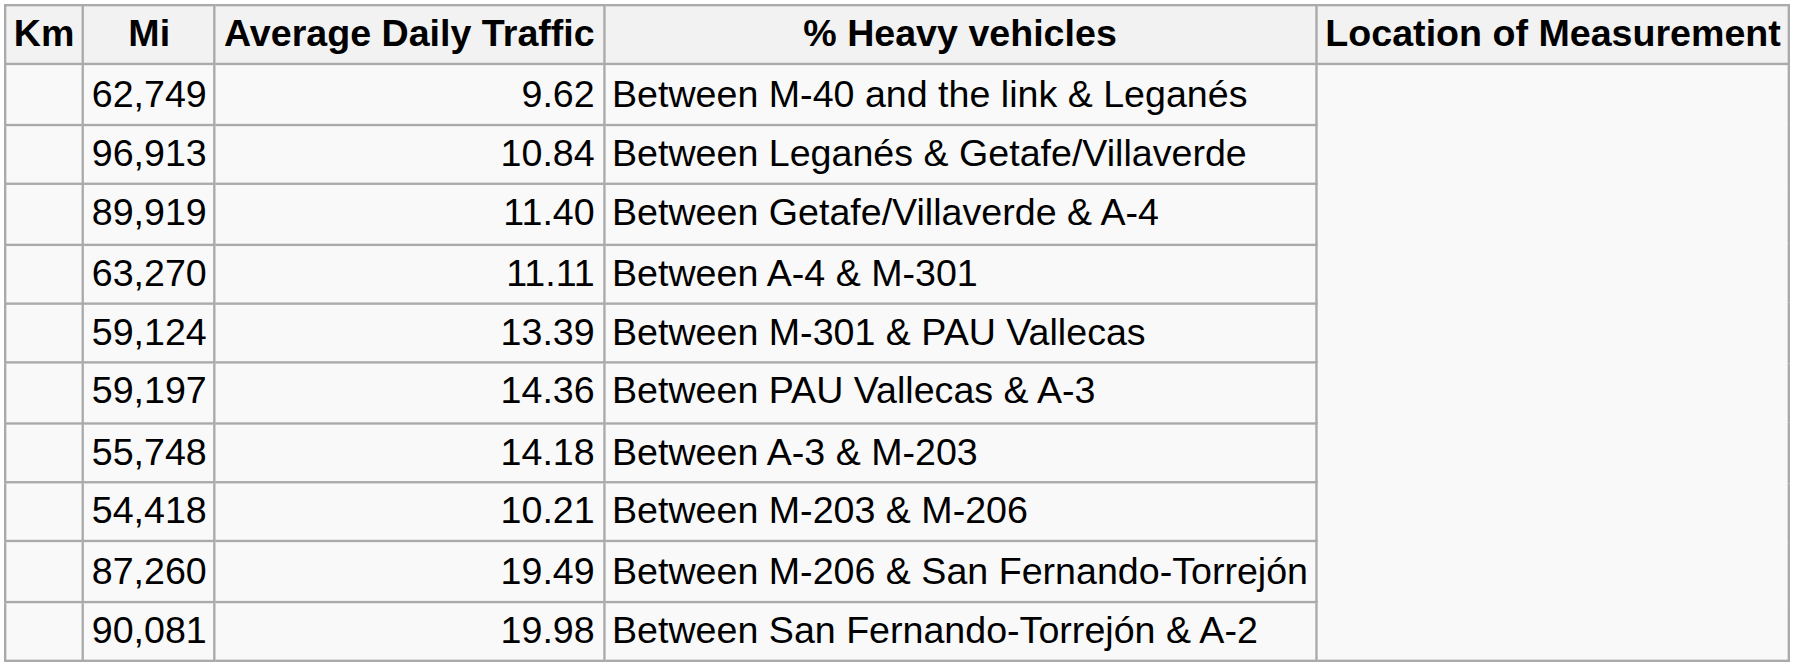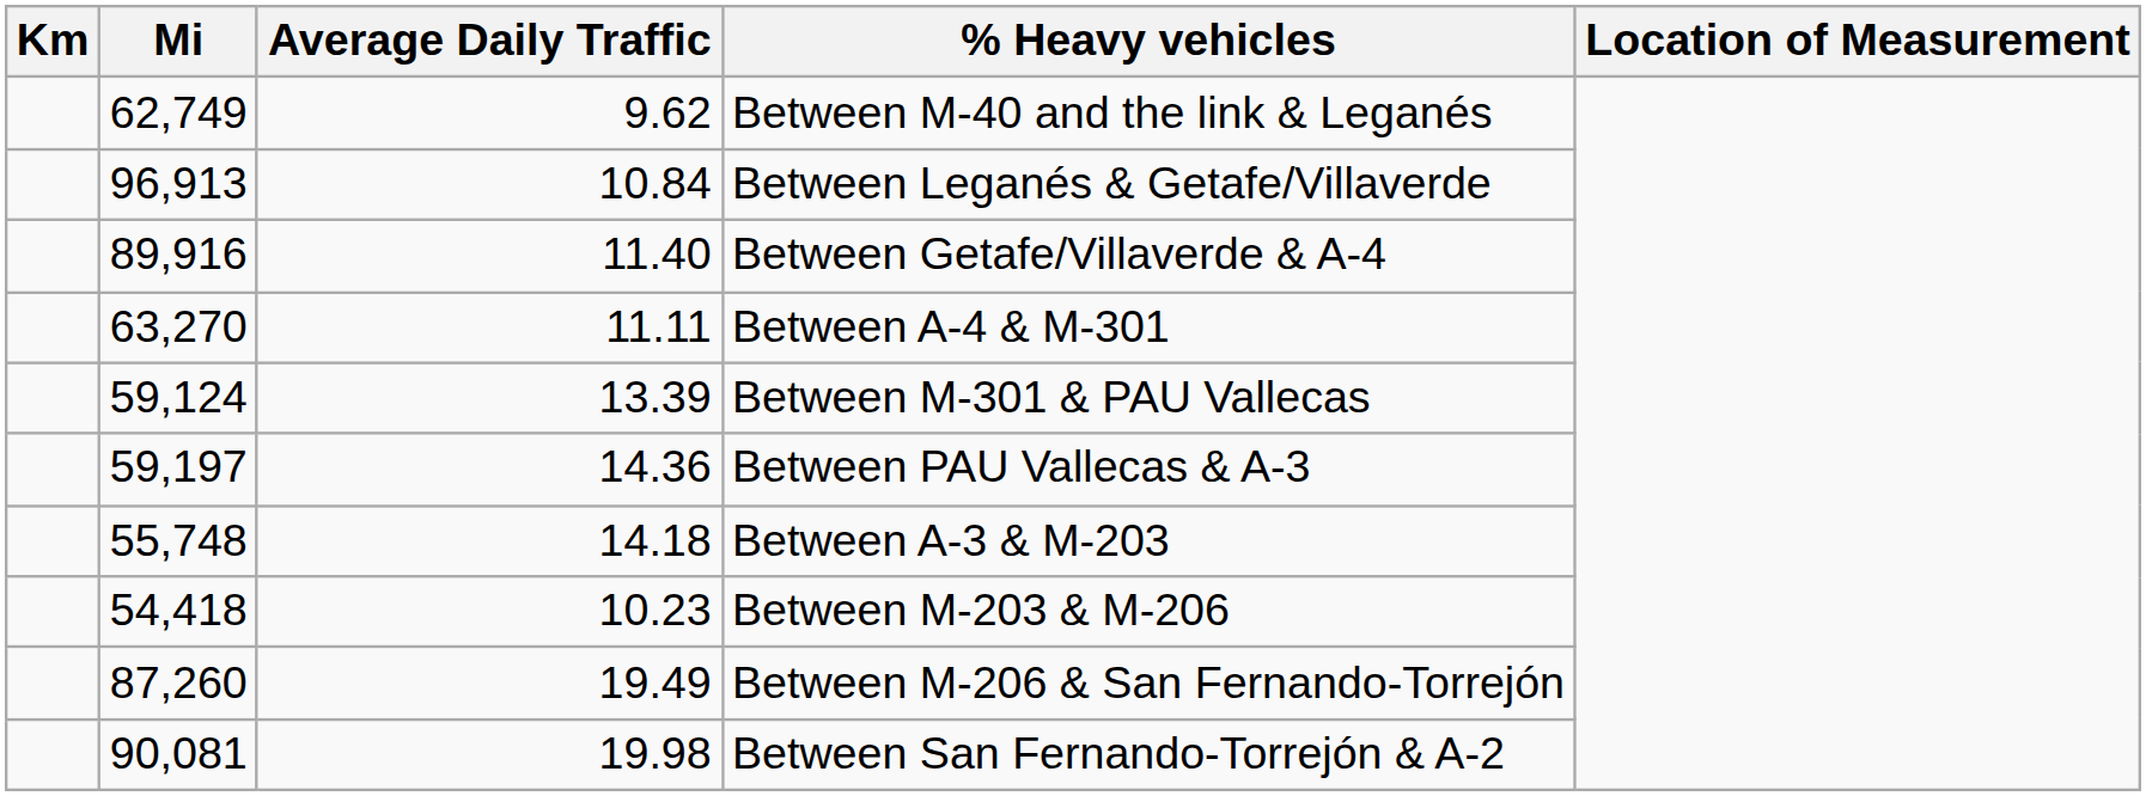 <table class="wikitable">
 <tr>
 <th>Km</th>
 <th>Mi</th>
 <th>Average Daily Traffic</th>
 <th>% Heavy vehicles</th>
 <th>Location of Measurement</th>
 </tr>
 <tr>
 <td></td>
 <td align=right>62,749</td>
 <td align=right>9.62</td>
 <td>Between M-40 and the link & Leganés</td>
 </tr>
 <tr>
 <td></td>
 <td align=right>96,913</td>
 <td align=right>10.84</td>
 <td>Between Leganés & Getafe/Villaverde</td>
 </tr>
 <tr>
 <td></td>
-<td align=right>89,919</td>
+<td align=right>89,916</td>
 <td align=right>11.40</td>
 <td>Between Getafe/Villaverde & A-4</td>
 </tr>
 <tr>
 <td></td>
 <td align=right>63,270</td>
 <td align=right>11.11</td>
 <td>Between A-4 & M-301</td>
 </tr>
 <tr>
 <td></td>
 <td align=right>59,124</td>
 <td align=right>13.39</td>
 <td>Between M-301 & PAU Vallecas</td>
 </tr>
 <tr>
 <td></td>
 <td align=right>59,197</td>
 <td align=right>14.36</td>
 <td>Between PAU Vallecas & A-3</td>
 </tr>
 <tr>
 <td></td>
 <td align=right>55,748</td>
 <td align=right>14.18</td>
 <td>Between A-3 & M-203</td>
 </tr>
 <tr>
 <td></td>
 <td align=right>54,418</td>
-<td align=right>10.21</td>
+<td align=right>10.23</td>
 <td>Between M-203 & M-206</td>
 </tr>
 <tr>
 <td></td>
 <td align=right>87,260</td>
 <td align=right>19.49</td>
 <td>Between M-206 & San Fernando-Torrejón</td>
 </tr>
 <tr>
 <td></td>
 <td align=right>90,081</td>
 <td align=right>19.98</td>
 <td>Between San Fernando-Torrejón & A-2</td>
 </tr>
 </table>
